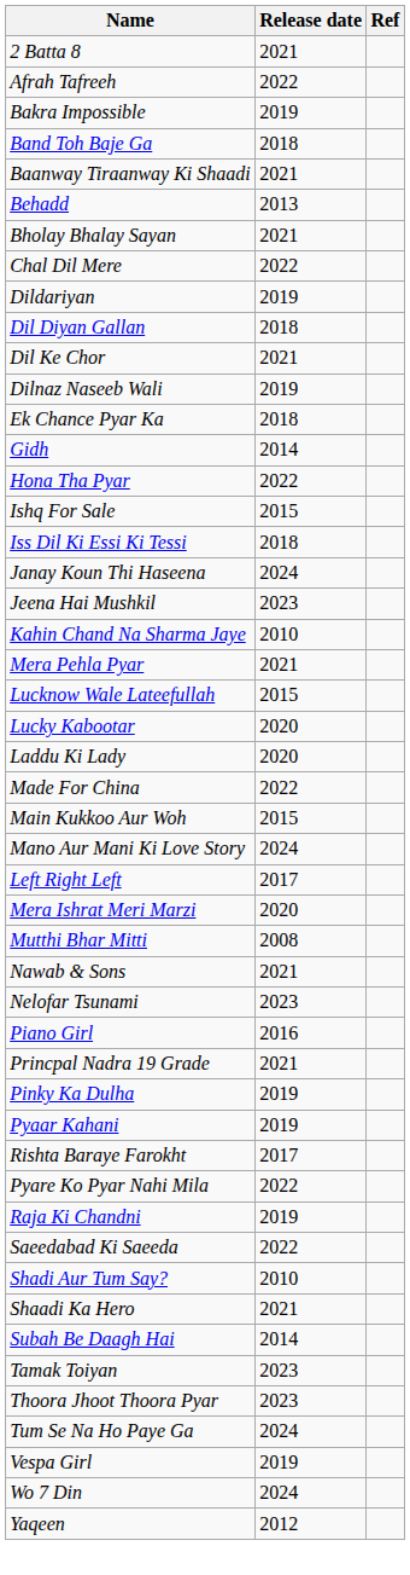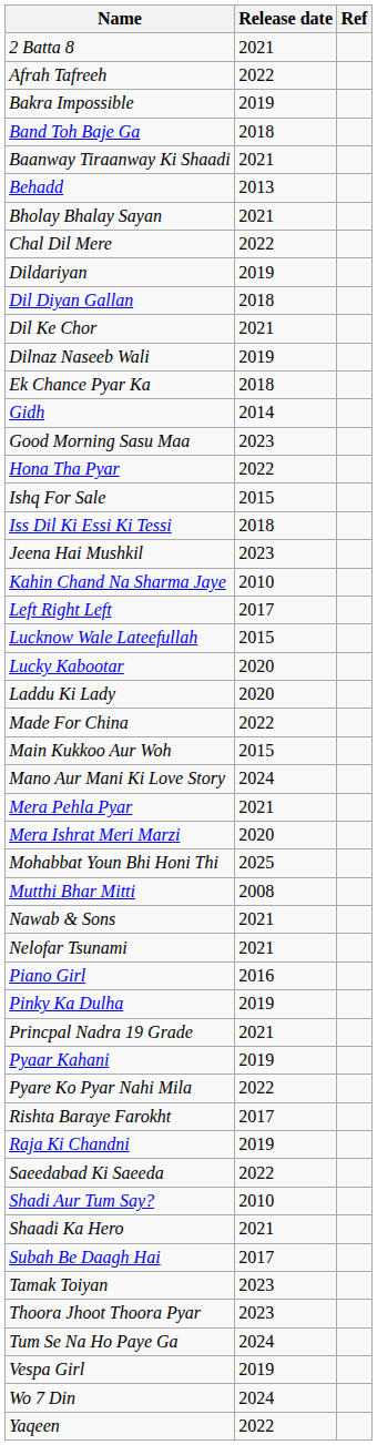 <table class="wikitable">
 <tr>
 <th>Name</th>
 <th>Release date</th>
 <th>Ref</th>
 </tr>
 <tr>
 <td><em>2 Batta 8</em></td>
 <td>2021</td>
 <td></td>
 </tr>
 <tr>
 <td><em>Afrah Tafreeh</em></td>
 <td>2022</td>
 <td></td>
 </tr>
 <tr>
 <td><em>Bakra Impossible</em></td>
 <td>2019</td>
 <td></td>
 </tr>
 <tr>
 <td><em><a href='#'>Band Toh Baje Ga</a></em></td>
 <td>2018</td>
 <td></td>
 </tr>
 <tr>
 <td><em>Baanway Tiraanway Ki Shaadi</em></td>
 <td>2021</td>
 <td></td>
 </tr>
 <tr>
 <td><em><a href='#'>Behadd</a></em></td>
 <td>2013</td>
 <td></td>
 </tr>
 <tr>
 <td><em>Bholay Bhalay Sayan</em></td>
 <td>2021</td>
 <td></td>
 </tr>
 <tr>
 <td><em>Chal Dil Mere</em></td>
 <td>2022</td>
 <td></td>
 </tr>
 <tr>
 <td><em>Dildariyan</em></td>
 <td>2019</td>
 <td></td>
 </tr>
 <tr>
 <td><em><a href='#'>Dil Diyan Gallan</a></em></td>
 <td>2018</td>
 <td></td>
 </tr>
 <tr>
 <td><em>Dil Ke Chor</em></td>
 <td>2021</td>
 <td></td>
 </tr>
 <tr>
 <td><em>Dilnaz Naseeb Wali</em></td>
 <td>2019</td>
 <td></td>
 </tr>
 <tr>
 <td><em>Ek Chance Pyar Ka</em></td>
 <td>2018</td>
 <td></td>
 </tr>
 <tr>
 <td><em><a href='#'>Gidh</a></em></td>
 <td>2014</td>
 <td></td>
 </tr>
 <tr>
+<td><em>Good Morning Sasu Maa</em></td>
+<td>2023</td>
+<td></td>
+</tr>
+<tr>
 <td><em><a href='#'>Hona Tha Pyar</a></em></td>
 <td>2022</td>
 <td></td>
 </tr>
 <tr>
 <td><em>Ishq For Sale</em></td>
 <td>2015</td>
 <td></td>
 </tr>
 <tr>
 <td><em><a href='#'>Iss Dil Ki Essi Ki Tessi</a></em></td>
 <td>2018</td>
 <td></td>
 </tr>
 <tr>
-<td><em>Janay Koun Thi Haseena</em></td>
-<td>2024</td>
-<td></td>
-</tr>
-<tr>
 <td><em>Jeena Hai Mushkil</em></td>
 <td>2023</td>
 <td></td>
 </tr>
 <tr>
 <td><em><a href='#'>Kahin Chand Na Sharma Jaye</a></em></td>
 <td>2010</td>
 <td></td>
 </tr>
 <tr>
-<td><em><a href='#'>Mera Pehla Pyar</a></em></td>
-<td>2021</td>
+<td><em><a href='#'>Left Right Left</a></em></td>
+<td>2017</td>
 <td></td>
 </tr>
 <tr>
 <td><em><a href='#'>Lucknow Wale Lateefullah</a></em></td>
 <td>2015</td>
 <td></td>
 </tr>
 <tr>
 <td><em><a href='#'>Lucky Kabootar</a></em></td>
 <td>2020</td>
 <td></td>
 </tr>
 <tr>
 <td><em>Laddu Ki Lady</em></td>
 <td>2020</td>
 <td></td>
 </tr>
 <tr>
 <td><em>Made For China</em></td>
 <td>2022</td>
 <td></td>
 </tr>
 <tr>
 <td><em>Main Kukkoo Aur Woh</em></td>
 <td>2015</td>
 <td></td>
 </tr>
 <tr>
 <td><em>Mano Aur Mani Ki Love Story</em></td>
 <td>2024</td>
 <td></td>
 </tr>
 <tr>
-<td><em><a href='#'>Left Right Left</a></em></td>
-<td>2017</td>
+<td><em><a href='#'>Mera Pehla Pyar</a></em></td>
+<td>2021</td>
 <td></td>
 </tr>
 <tr>
 <td><em><a href='#'>Mera Ishrat Meri Marzi</a></em></td>
 <td>2020</td>
+<td></td>
+</tr>
+<tr>
+<td><em>Mohabbat Youn Bhi Honi Thi</em></td>
+<td>2025</td>
 <td></td>
 </tr>
 <tr>
 <td><em><a href='#'>Mutthi Bhar Mitti</a></em></td>
 <td>2008</td>
 <td></td>
 </tr>
 <tr>
 <td><em>Nawab & Sons</em></td>
 <td>2021</td>
 <td></td>
 </tr>
 <tr>
 <td><em>Nelofar Tsunami</em></td>
-<td>2023</td>
+<td>2021</td>
 <td></td>
 </tr>
 <tr>
 <td><em><a href='#'>Piano Girl</a></em></td>
 <td>2016</td>
 <td></td>
 </tr>
 <tr>
-<td><em>Princpal Nadra 19 Grade</em></td>
-<td>2021</td>
+<td><em><a href='#'>Pinky Ka Dulha</a></em></td>
+<td>2019</td>
 <td></td>
 </tr>
 <tr>
-<td><em><a href='#'>Pinky Ka Dulha</a></em></td>
-<td>2019</td>
+<td><em>Princpal Nadra 19 Grade</em></td>
+<td>2021</td>
 <td></td>
 </tr>
 <tr>
 <td><em><a href='#'>Pyaar Kahani</a></em></td>
 <td>2019</td>
 <td></td>
 </tr>
 <tr>
-<td><em>Rishta Baraye Farokht</em></td>
-<td>2017</td>
+<td><em>Pyare Ko Pyar Nahi Mila</em></td>
+<td>2022</td>
 <td></td>
 </tr>
 <tr>
-<td><em>Pyare Ko Pyar Nahi Mila</em></td>
-<td>2022</td>
+<td><em>Rishta Baraye Farokht</em></td>
+<td>2017</td>
 <td></td>
 </tr>
 <tr>
 <td><em><a href='#'>Raja Ki Chandni</a></em></td>
 <td>2019</td>
 <td></td>
 </tr>
 <tr>
 <td><em>Saeedabad Ki Saeeda</em></td>
 <td>2022</td>
 <td></td>
 </tr>
 <tr>
 <td><em><a href='#'>Shadi Aur Tum Say?</a></em></td>
 <td>2010</td>
 <td></td>
 </tr>
 <tr>
 <td><em>Shaadi Ka Hero</em></td>
 <td>2021</td>
 <td></td>
 </tr>
 <tr>
 <td><em><a href='#'>Subah Be Daagh Hai</a></em></td>
-<td>2014</td>
+<td>2017</td>
 <td></td>
 </tr>
 <tr>
 <td><em>Tamak Toiyan</em></td>
 <td>2023</td>
 <td></td>
 </tr>
 <tr>
 <td><em>Thoora Jhoot Thoora Pyar</em></td>
 <td>2023</td>
 <td></td>
 </tr>
 <tr>
 <td><em>Tum Se Na Ho Paye Ga</em></td>
 <td>2024</td>
 <td></td>
 </tr>
 <tr>
 <td><em>Vespa Girl</em></td>
 <td>2019</td>
 <td></td>
 </tr>
 <tr>
 <td><em>Wo 7 Din</em></td>
 <td>2024</td>
 <td></td>
 </tr>
 <tr>
 <td><em>Yaqeen</em></td>
-<td>2012</td>
+<td>2022</td>
 <td></td>
 </tr>
 </table>
